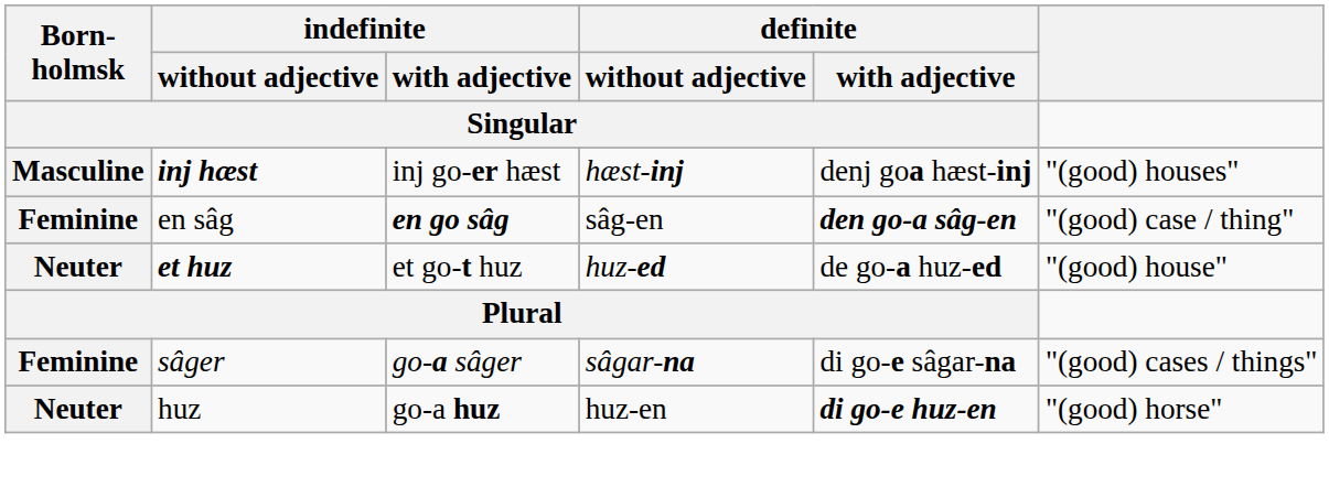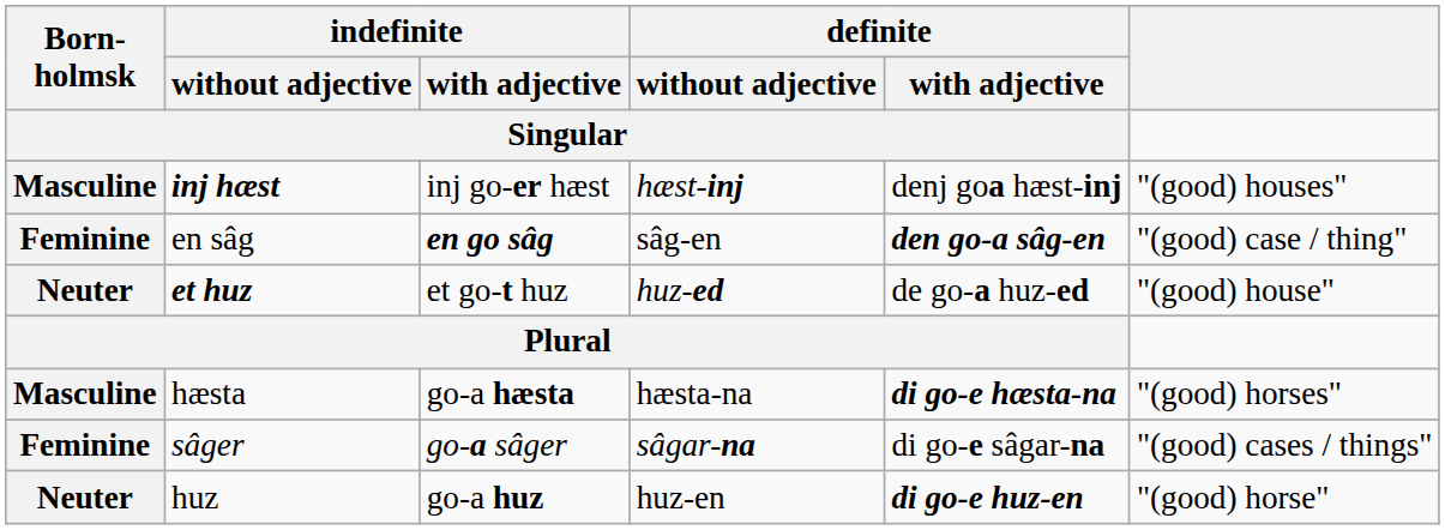 <table class=wikitable>
 <tr>
 <th rowspan=2>Born-<br>holmsk</th>
 <th colspan=2>indefinite</th>
 <th colspan=2>definite</th>
 <th rowspan=2></th>
 </tr>
 <tr>
 <th>without adjective</th>
 <th>with adjective</th>
 <th>without adjective</th>
 <th>with adjective</th>
 </tr>
 <tr>
 <th colspan=5>Singular</th>
 </tr>
 <tr>
 <th>Masculine</th>
 <td><strong><em>inj<strong> hæst<em></td>
 <td></em></strong>inj</strong> go-<strong>er</strong> hæst</em></td>
 <td><em>hæst-<strong>inj<strong><em></td>
 <td></em></strong>denj</strong> go<strong>a</strong> hæst-<strong>inj<strong><em></td>
 <td>"(good) houses"</td>
 </tr>
 <tr>
 <th>Feminine</th>
 <td></em></strong>en</strong> sâg</em></td>
 <td><strong><em>en<strong> go sâg<em></td>
 <td></em>sâg-</strong>en</em></strong></td>
 <td><strong><em>den<strong> go-</strong>a<strong> sâg-</strong>en</em></strong></td>
 <td>"(good) case / thing"</td>
 </tr>
 <tr>
 <th>Neuter</th>
 <td><strong><em>et<strong> huz<em></td>
 <td></em></strong>et</strong> go-<strong>t</strong> huz</em></td>
 <td><em>huz-<strong>ed<strong><em></td>
 <td></em></strong>de</strong> go-<strong>a</strong> huz-<strong>ed<strong><em></td>
 <td>"(good) house"</td>
 </tr>
 <tr>
 <th colspan=5>Plural</th>
 </tr>
 <tr>
+<th>Masculine</th>
+<td></em>hæsta<em></td>
+<td></em>go-</strong>a<strong> hæsta<em></td>
+<td></em>hæsta-</strong>na</em></strong></td>
+<td><strong><em>di<strong> go-</strong>e<strong> hæsta-</strong>na</em></strong></td>
+<td>"(good) horses"</td>
+</tr>
+<tr>
 <th>Feminine</th>
 <td><em>sâger</em></td>
 <td><em>go-<strong>a</strong> sâger</em></td>
 <td><em>sâgar-<strong>na<strong><em></td>
 <td></em></strong>di</strong> go-<strong>e</strong> sâgar-<strong>na<strong><em></td>
 <td>"(good) cases / things"</td>
 </tr>
 <tr>
 <th>Neuter</th>
 <td></em>huz<em></td>
 <td></em>go-</strong>a<strong> huz<em></td>
 <td></em>huz-</strong>en</em></strong></td>
 <td><strong><em>di<strong> go-</strong>e<strong> huz-</strong>en</em></strong></td>
 <td>"(good) horse"</td>
 </tr>
 </table>
